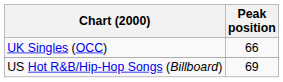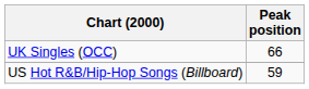 <table class="wikitable sortable plainrowheaders">
 <tr>
 <th>Chart (2000)</th>
 <th>Peak<br>position</th>
 </tr>
 <tr>
 <td><a href='#'>UK Singles</a> (<a href='#'>OCC</a>)</td>
 <td style="text-align:center;">66</td>
 </tr>
 <tr>
 </tr>
 <tr>
 <td>US <a href='#'>Hot R&B/Hip-Hop Songs</a> (<em>Billboard</em>)</td>
-<td style="text-align:center;">69</td>
+<td style="text-align:center;">59</td>
 </tr>
 </table>
